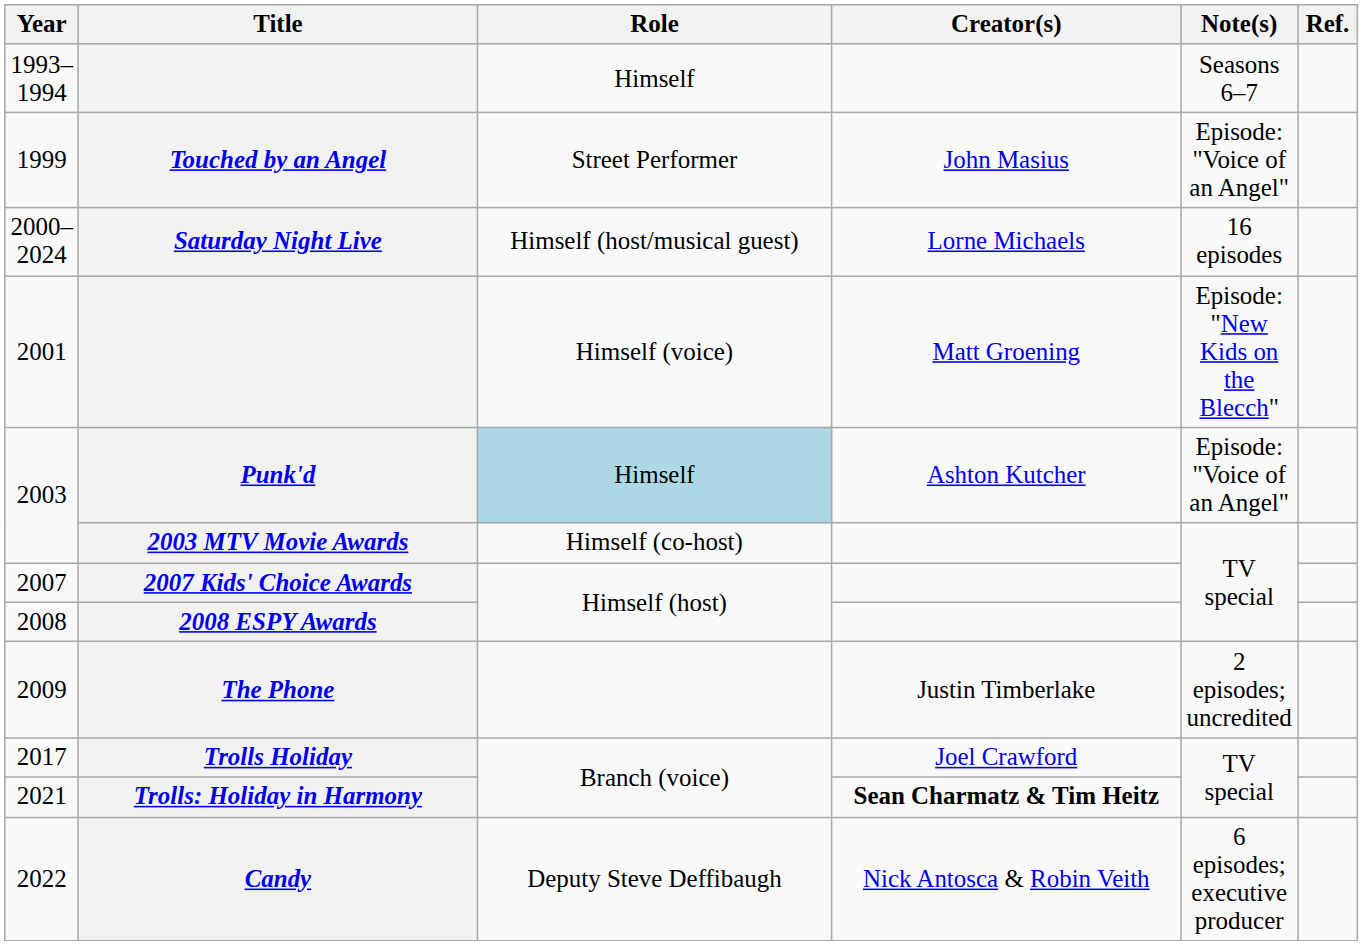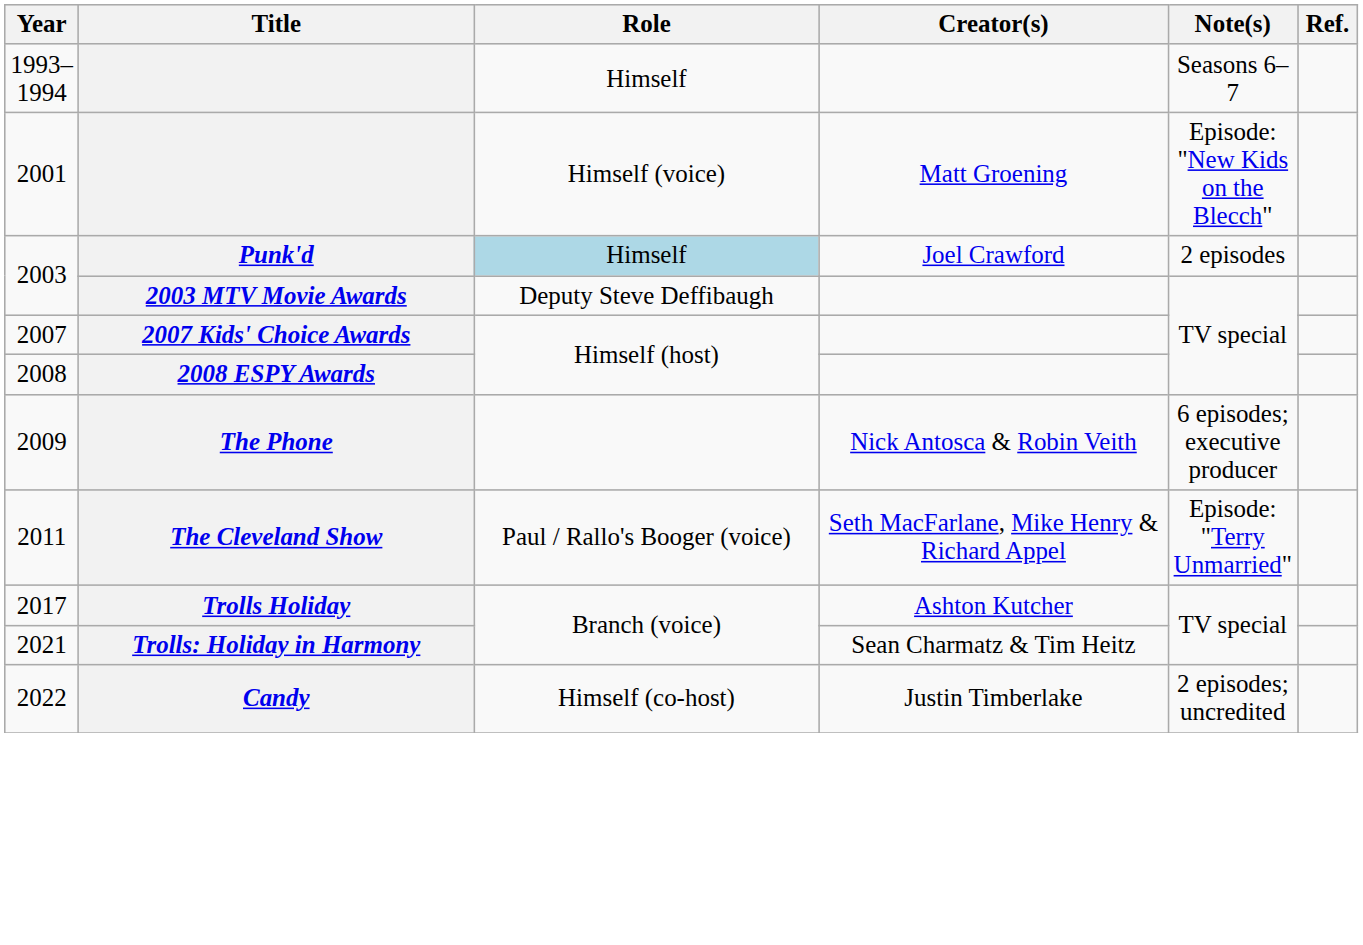 <table class="wikitable sortable plainrowheaders" style="text-align: center;">
 <tr>
 <th scope="col">Year</th>
 <th scope="col" style="width: 20em;">Title</th>
 <th scope="col" style="width: 17em;">Role</th>
 <th scope="col" style="width: 17em;">Creator(s)</th>
 <th scope="col">Note(s)</th>
 <th scope="col" style="width: 2em;" class="unsortable">Ref.</th>
 </tr>
 <tr>
 <td>1993–1994</td>
 <th scope="row"></th>
 <td>Himself</td>
 <td></td>
 <td>Seasons 6–7</td>
 <td></td>
 </tr>
 <tr>
-<td>1999</td>
-<th scope="row"><em><a href='#'>Touched by an Angel</a></em></th>
-<td>Street Performer</td>
-<td><a href='#'>John Masius</a></td>
-<td>Episode: "Voice of an Angel"</td>
-<td></td>
-</tr>
-<tr>
-<td>2000–2024</td>
-<th scope="row"><em><a href='#'>Saturday Night Live</a></em></th>
-<td>Himself (host/musical guest)</td>
-<td><a href='#'>Lorne Michaels</a></td>
-<td>16 episodes</td>
-<td></td>
-</tr>
-<tr>
 <td>2001</td>
 <th scope="row"></th>
 <td>Himself (voice)</td>
 <td><a href='#'>Matt Groening</a></td>
 <td>Episode: "<a href='#'>New Kids on the Blecch</a>"</td>
 <td></td>
 </tr>
 <tr>
 <td rowspan="2">2003</td>
 <th scope="row"><em><a href='#'>Punk'd</a></em></th>
 <td style="background: lightblue;">Himself</td>
-<td><a href='#'>Ashton Kutcher</a></td>
-<td>Episode: "Voice of an Angel"</td>
+<td><a href='#'>Joel Crawford</a></td>
+<td>2 episodes</td>
 <td></td>
 </tr>
 <tr>
 <th scope="row"><em><a href='#'>2003 MTV Movie Awards</a></em></th>
-<td>Himself (co-host)</td>
+<td>Deputy Steve Deffibaugh</td>
 <td></td>
 <td rowspan="3">TV special</td>
 <td></td>
 </tr>
 <tr>
 <td>2007</td>
 <th scope="row"><em><a href='#'>2007 Kids' Choice Awards</a></em></th>
 <td rowspan="2">Himself (host)</td>
 <td></td>
 <td></td>
 </tr>
 <tr>
 <td>2008</td>
 <th scope="row"><em><a href='#'>2008 ESPY Awards</a></em></th>
 <td></td>
 <td></td>
 </tr>
 <tr>
 <td>2009</td>
 <th scope="row"><em><a href='#'>The Phone</a></em></th>
 <td></td>
-<td>Justin Timberlake</td>
-<td>2 episodes; uncredited</td>
+<td><a href='#'>Nick Antosca</a> & <a href='#'>Robin Veith</a></td>
+<td>6 episodes; executive producer</td>
+<td></td>
+</tr>
+<tr>
+<td>2011</td>
+<th scope="row"><em><a href='#'>The Cleveland Show</a></em></th>
+<td>Paul / Rallo's Booger (voice)</td>
+<td><a href='#'>Seth MacFarlane</a>, <a href='#'>Mike Henry</a> & <a href='#'>Richard Appel</a></td>
+<td>Episode: "<a href='#'>Terry Unmarried</a>"</td>
 <td></td>
 </tr>
 <tr>
 <td>2017</td>
 <th scope="row"><em><a href='#'>Trolls Holiday</a></em></th>
 <td rowspan="2">Branch (voice)</td>
-<td><a href='#'>Joel Crawford</a></td>
+<td><a href='#'>Ashton Kutcher</a></td>
 <td rowspan="2">TV special</td>
 <td></td>
 </tr>
 <tr>
 <td>2021</td>
 <th scope="row"><em><a href='#'>Trolls: Holiday in Harmony</a></em></th>
-<td><strong>Sean Charmatz & Tim Heitz</strong></td>
+<td>Sean Charmatz & Tim Heitz</td>
 <td></td>
 </tr>
 <tr>
 <td>2022</td>
 <th scope="row"><em><a href='#'>Candy</a></em></th>
-<td>Deputy Steve Deffibaugh</td>
-<td><a href='#'>Nick Antosca</a> & <a href='#'>Robin Veith</a></td>
-<td>6 episodes; executive producer</td>
+<td>Himself (co-host)</td>
+<td>Justin Timberlake</td>
+<td>2 episodes; uncredited</td>
 <td></td>
 </tr>
 <tr>
 </tr>
 </table>
